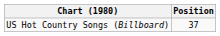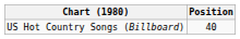 <table class="wikitable">
 <tr>
 <th>Chart (1980)</th>
 <th>Position</th>
 </tr>
 <tr>
 <td>US Hot Country Songs (<em>Billboard</em>)</td>
-<td align="center">37</td>
+<td align="center">40</td>
 </tr>
 </table>
